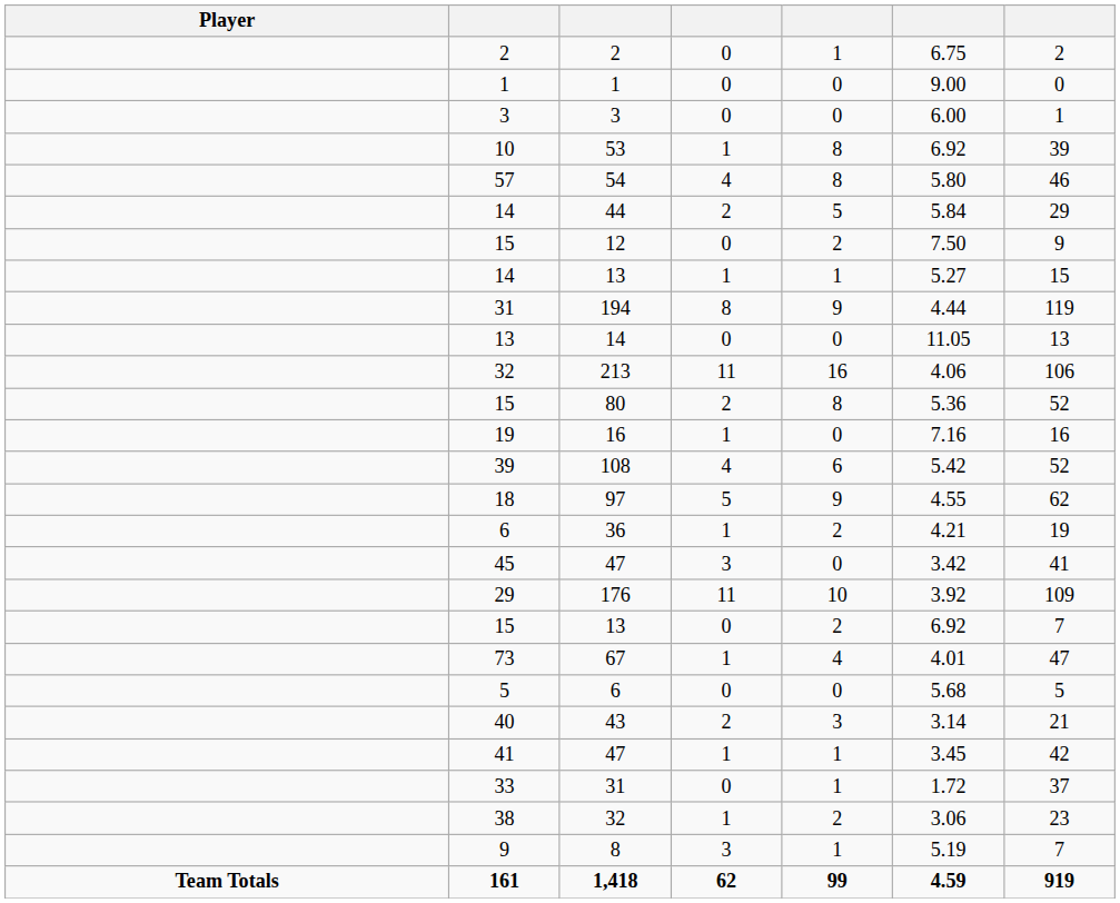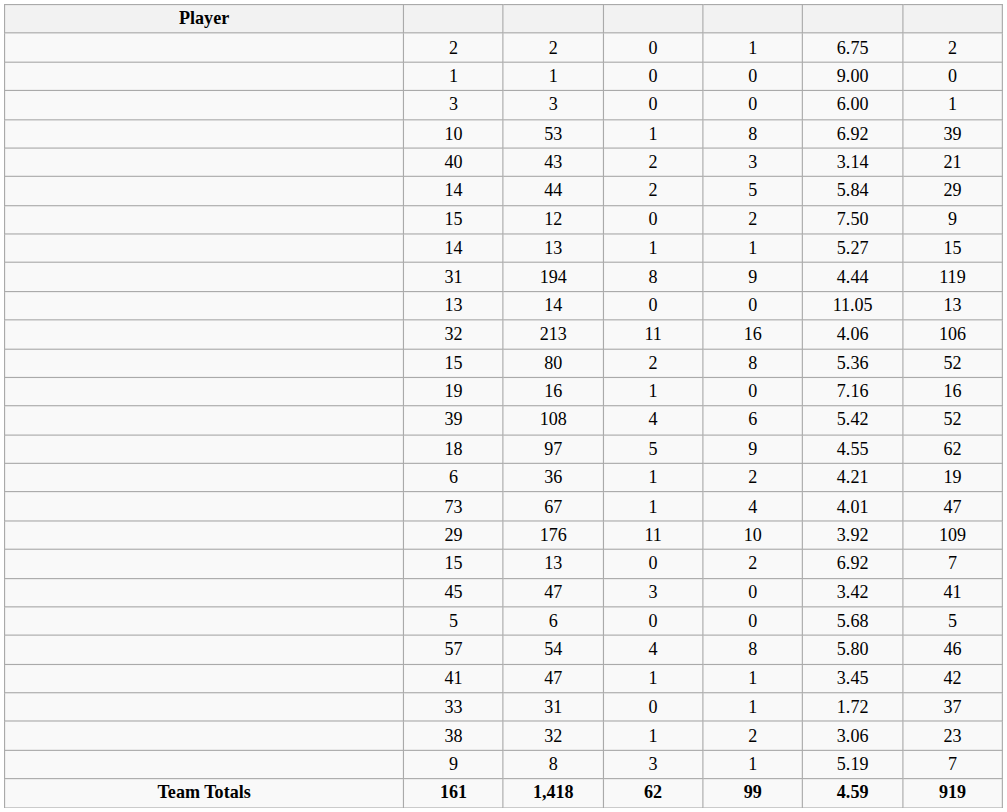 <table class="wikitable sortable" style="text-align:center;" width="100%">
 <tr>
 <th width="40%">Player</th>
 <th width="10%"></th>
 <th width="10%" data-sort-type="number"></th>
 <th width="10%"></th>
 <th width="10%"></th>
 <th width="10%"></th>
 <th width="10%"></th>
 </tr>
 <tr>
 <td></td>
 <td>2</td>
 <td>2</td>
 <td>0</td>
 <td>1</td>
 <td>6.75</td>
 <td>2</td>
 </tr>
 <tr>
 <td></td>
 <td>1</td>
 <td>1</td>
 <td>0</td>
 <td>0</td>
 <td>9.00</td>
 <td>0</td>
 </tr>
 <tr>
 <td></td>
 <td>3</td>
 <td>3</td>
 <td>0</td>
 <td>0</td>
 <td>6.00</td>
 <td>1</td>
 </tr>
 <tr>
 <td></td>
 <td>10</td>
 <td>53</td>
 <td>1</td>
 <td>8</td>
 <td>6.92</td>
 <td>39</td>
 </tr>
 <tr>
 <td></td>
-<td>57</td>
-<td>54</td>
-<td>4</td>
-<td>8</td>
-<td>5.80</td>
-<td>46</td>
+<td>40</td>
+<td>43</td>
+<td>2</td>
+<td>3</td>
+<td>3.14</td>
+<td>21</td>
 </tr>
 <tr>
 <td></td>
 <td>14</td>
 <td>44</td>
 <td>2</td>
 <td>5</td>
 <td>5.84</td>
 <td>29</td>
 </tr>
 <tr>
 <td></td>
 <td>15</td>
 <td>12</td>
 <td>0</td>
 <td>2</td>
 <td>7.50</td>
 <td>9</td>
 </tr>
 <tr>
 <td></td>
 <td>14</td>
 <td>13</td>
 <td>1</td>
 <td>1</td>
 <td>5.27</td>
 <td>15</td>
 </tr>
 <tr>
 <td></td>
 <td>31</td>
 <td>194</td>
 <td>8</td>
 <td>9</td>
 <td>4.44</td>
 <td>119</td>
 </tr>
 <tr>
 <td></td>
 <td>13</td>
 <td>14</td>
 <td>0</td>
 <td>0</td>
 <td>11.05</td>
 <td>13</td>
 </tr>
 <tr>
 <td></td>
 <td>32</td>
 <td>213</td>
 <td>11</td>
 <td>16</td>
 <td>4.06</td>
 <td>106</td>
 </tr>
 <tr>
 <td></td>
 <td>15</td>
 <td>80</td>
 <td>2</td>
 <td>8</td>
 <td>5.36</td>
 <td>52</td>
 </tr>
 <tr>
 <td></td>
 <td>19</td>
 <td>16</td>
 <td>1</td>
 <td>0</td>
 <td>7.16</td>
 <td>16</td>
 </tr>
 <tr>
 <td></td>
 <td>39</td>
 <td>108</td>
 <td>4</td>
 <td>6</td>
 <td>5.42</td>
 <td>52</td>
 </tr>
 <tr>
 <td></td>
 <td>18</td>
 <td>97</td>
 <td>5</td>
 <td>9</td>
 <td>4.55</td>
 <td>62</td>
 </tr>
 <tr>
 <td></td>
 <td>6</td>
 <td>36</td>
 <td>1</td>
 <td>2</td>
 <td>4.21</td>
 <td>19</td>
 </tr>
 <tr>
 <td></td>
-<td>45</td>
+<td>73</td>
+<td>67</td>
+<td>1</td>
+<td>4</td>
+<td>4.01</td>
 <td>47</td>
-<td>3</td>
-<td>0</td>
-<td>3.42</td>
-<td>41</td>
 </tr>
 <tr>
 <td></td>
 <td>29</td>
 <td>176</td>
 <td>11</td>
 <td>10</td>
 <td>3.92</td>
 <td>109</td>
 </tr>
 <tr>
 <td></td>
 <td>15</td>
 <td>13</td>
 <td>0</td>
 <td>2</td>
 <td>6.92</td>
 <td>7</td>
 </tr>
 <tr>
 <td></td>
-<td>73</td>
-<td>67</td>
-<td>1</td>
-<td>4</td>
-<td>4.01</td>
+<td>45</td>
 <td>47</td>
+<td>3</td>
+<td>0</td>
+<td>3.42</td>
+<td>41</td>
 </tr>
 <tr>
 <td></td>
 <td>5</td>
 <td>6</td>
 <td>0</td>
 <td>0</td>
 <td>5.68</td>
 <td>5</td>
 </tr>
 <tr>
 <td></td>
-<td>40</td>
-<td>43</td>
-<td>2</td>
-<td>3</td>
-<td>3.14</td>
-<td>21</td>
+<td>57</td>
+<td>54</td>
+<td>4</td>
+<td>8</td>
+<td>5.80</td>
+<td>46</td>
 </tr>
 <tr>
 <td></td>
 <td>41</td>
 <td>47</td>
 <td>1</td>
 <td>1</td>
 <td>3.45</td>
 <td>42</td>
 </tr>
 <tr>
 <td></td>
 <td>33</td>
 <td>31</td>
 <td>0</td>
 <td>1</td>
 <td>1.72</td>
 <td>37</td>
 </tr>
 <tr>
 <td></td>
 <td>38</td>
 <td>32</td>
 <td>1</td>
 <td>2</td>
 <td>3.06</td>
 <td>23</td>
 </tr>
 <tr>
 <td></td>
 <td>9</td>
 <td>8</td>
 <td>3</td>
 <td>1</td>
 <td>5.19</td>
 <td>7</td>
 </tr>
 <tr>
 <td><strong>Team Totals</strong></td>
 <td><strong>161</strong></td>
 <td><strong>1,418</strong></td>
 <td><strong>62</strong></td>
 <td><strong>99</strong></td>
 <td><strong>4.59</strong></td>
 <td><strong>919</strong></td>
 </tr>
 </table>
